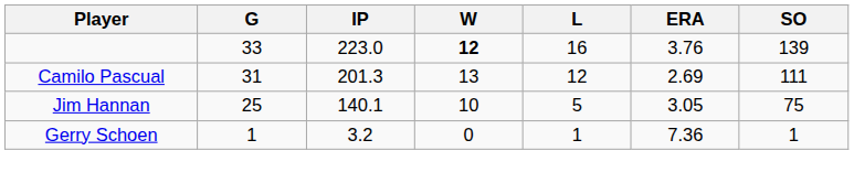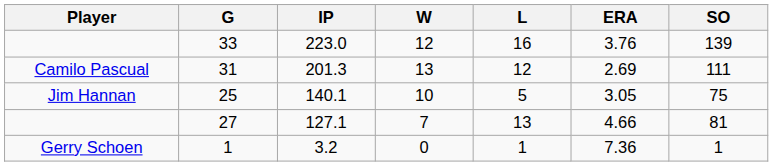 <table class="wikitable sortable">
 <tr>
 <th bgcolor="#DDDDFF" width="16%">Player</th>
 <th bgcolor="#DDDDFF" width="9%">G</th>
 <th bgcolor="#DDDDFF" width="9%">IP</th>
 <th bgcolor="#DDDDFF" width="9%">W</th>
 <th bgcolor="#DDDDFF" width="9%">L</th>
 <th bgcolor="#DDDDFF" width="9%">ERA</th>
 <th bgcolor="#DDDDFF" width="9%">SO</th>
 </tr>
 <tr align="center">
 <td></td>
 <td>33</td>
 <td>223.0</td>
-<td><strong>12</strong></td>
+<td>12</td>
 <td>16</td>
 <td>3.76</td>
 <td>139</td>
 </tr>
 <tr align="center">
 <td><a href='#'>Camilo Pascual</a></td>
 <td>31</td>
 <td>201.3</td>
 <td>13</td>
 <td>12</td>
 <td>2.69</td>
 <td>111</td>
 </tr>
 <tr align=center>
 <td><a href='#'>Jim Hannan</a></td>
 <td>25</td>
 <td>140.1</td>
 <td>10</td>
 <td>5</td>
 <td>3.05</td>
 <td>75</td>
 </tr>
+<tr align=center>
+<td></td>
+<td>27</td>
+<td>127.1</td>
+<td>7</td>
+<td>13</td>
+<td>4.66</td>
+<td>81</td>
+</tr>
 <tr align="center">
 <td><a href='#'>Gerry Schoen</a></td>
 <td>1</td>
 <td>3.2</td>
 <td>0</td>
 <td>1</td>
 <td>7.36</td>
 <td>1</td>
 </tr>
 </table>
